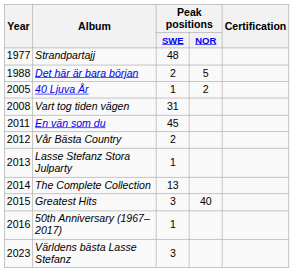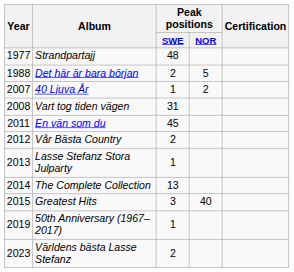 <table class="wikitable">
 <tr>
 <th align="center" rowspan="2" width="10">Year</th>
 <th align="center" rowspan="2" width="180">Album</th>
 <th align="center" colspan="2" width="20">Peak positions</th>
 <th align="center" rowspan="2" width="70">Certification</th>
 </tr>
 <tr>
 <th scope="col" style="width:3em;font-size:90%;"><a href='#'>SWE</a><br></th>
 <th scope="col" style="width:3em;font-size:90%;"><a href='#'>NOR</a><br></th>
 </tr>
 <tr>
 <td style="text-align:center;">1977</td>
 <td><em> Strandpartajj </em></td>
 <td style="text-align:center;">48</td>
 <td style="text-align:center;"></td>
 <td></td>
 </tr>
 <tr>
 <td style="text-align:center;">1988</td>
 <td><em><a href='#'>Det här är bara början</a></em></td>
 <td style="text-align:center;">2</td>
 <td style="text-align:center;">5</td>
 <td></td>
 </tr>
 <tr>
-<td style="text-align:center;">2005</td>
+<td style="text-align:center;">2007</td>
 <td><em><a href='#'>40 Ljuva År</a></em></td>
 <td style="text-align:center;">1</td>
 <td style="text-align:center;">2</td>
 <td></td>
 </tr>
 <tr>
 <td style="text-align:center;">2008</td>
 <td><em> Vart tog tiden vägen </em></td>
 <td style="text-align:center;">31</td>
 <td style="text-align:center;"></td>
 <td></td>
 </tr>
 <tr>
 <td style="text-align:center;">2011</td>
 <td><em><a href='#'>En vän som du</a></em></td>
 <td style="text-align:center;">45</td>
 <td style="text-align:center;"></td>
 <td></td>
 </tr>
 <tr>
 <td style="text-align:center;">2012</td>
 <td><em>Vår Bästa Country</em></td>
 <td style="text-align:center;">2</td>
 <td style="text-align:center;"></td>
 <td></td>
 </tr>
 <tr>
 <td style="text-align:center;">2013</td>
 <td><em>Lasse Stefanz Stora Julparty</em></td>
 <td style="text-align:center;">1</td>
 <td style="text-align:center;"></td>
 <td></td>
 </tr>
 <tr>
 <td style="text-align:center;">2014</td>
 <td><em>The Complete Collection</em></td>
 <td style="text-align:center;">13</td>
 <td style="text-align:center;"></td>
 <td></td>
 </tr>
 <tr>
 <td style="text-align:center;">2015</td>
 <td><em>Greatest Hits</em></td>
 <td style="text-align:center;">3</td>
 <td style="text-align:center;">40</td>
 <td></td>
 </tr>
 <tr>
-<td style="text-align:center;">2016</td>
+<td style="text-align:center;">2019</td>
 <td><em>50th Anniversary (1967–2017)</em></td>
 <td style="text-align:center;">1<br></td>
 <td style="text-align:center;"></td>
 <td></td>
 </tr>
 <tr>
 <td style="text-align:center;">2023</td>
 <td><em>Världens bästa Lasse Stefanz</em></td>
-<td style="text-align:center;">3<br></td>
+<td style="text-align:center;">2<br></td>
 <td style="text-align:center;"></td>
 <td></td>
 </tr>
 </table>
